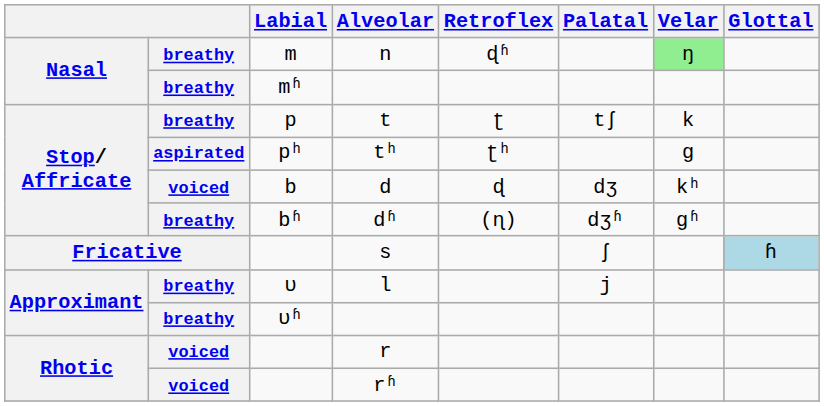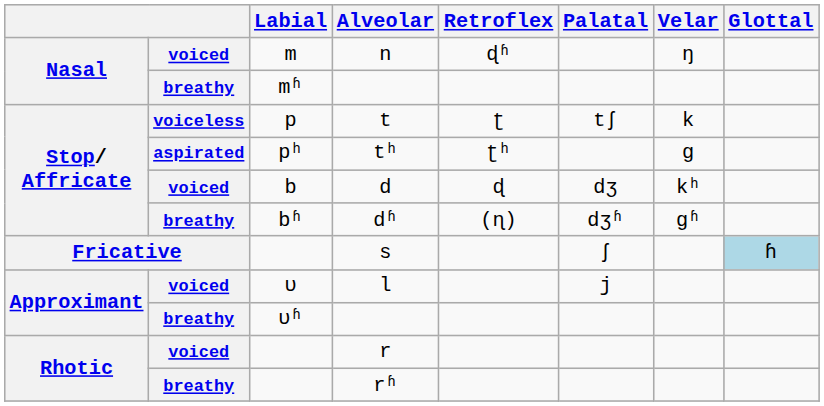 <table class="wikitable IPA" style="text-align:center">
 <tr>
 <th colspan="2"></th>
 <th><a href='#'>Labial</a></th>
 <th><a href='#'>Alveolar</a></th>
 <th><a href='#'>Retroflex</a></th>
 <th><a href='#'>Palatal</a></th>
 <th><a href='#'>Velar</a></th>
 <th><a href='#'>Glottal</a></th>
 </tr>
 <tr>
 <th rowspan="2"><a href='#'>Nasal</a></th>
-<th><a href='#'><small>breathy</small></a></th>
+<th><a href='#'><small>voiced</small></a></th>
 <td>m</td>
 <td>n</td>
 <td>ɖʱ</td>
 <td></td>
-<td style="background: lightgreen;">ŋ</td>
+<td>ŋ</td>
 <td></td>
 </tr>
 <tr>
 <th><a href='#'><small>breathy</small></a></th>
 <td>mʱ</td>
 <td></td>
 <td></td>
 <td></td>
 <td></td>
 <td></td>
 </tr>
 <tr>
 <th rowspan="4"><a href='#'>Stop</a>/<br><a href='#'>Affricate</a></th>
-<th><a href='#'><small>breathy</small></a></th>
+<th><small><a href='#'>voiceless</a></small></th>
 <td>p</td>
 <td>t</td>
 <td>ʈ</td>
 <td>tʃ</td>
 <td>k</td>
 <td></td>
 </tr>
 <tr>
 <th><a href='#'><small>aspirated</small></a></th>
 <td>pʰ</td>
 <td>tʰ</td>
 <td>ʈʰ</td>
 <td></td>
 <td>g</td>
 <td></td>
 </tr>
 <tr>
 <th><a href='#'><small>voiced</small></a></th>
 <td>b</td>
 <td>d</td>
 <td>ɖ</td>
 <td>dʒ</td>
 <td>kʰ</td>
 <td></td>
 </tr>
 <tr>
 <th><a href='#'><small>breathy</small></a></th>
 <td>bʱ</td>
 <td>dʱ</td>
 <td>(ɳ)</td>
 <td>dʒʱ</td>
 <td>gʱ</td>
 <td></td>
 </tr>
 <tr>
 <th colspan="2"><a href='#'>Fricative</a></th>
 <td></td>
 <td>s</td>
 <td></td>
 <td>ʃ</td>
 <td></td>
 <td style="background: lightblue;">ɦ</td>
 </tr>
 <tr>
 <th rowspan="2"><a href='#'>Approximant</a></th>
-<th><a href='#'><small>breathy</small></a></th>
+<th><a href='#'><small>voiced</small></a></th>
 <td>ʋ</td>
 <td>l</td>
 <td></td>
 <td>j</td>
 <td></td>
 <td></td>
 </tr>
 <tr>
 <th><a href='#'><small>breathy</small></a></th>
 <td>ʋʱ</td>
 <td></td>
 <td></td>
 <td></td>
 <td></td>
 <td></td>
 </tr>
 <tr>
 <th rowspan="2"><a href='#'>Rhotic</a></th>
 <th><a href='#'><small>voiced</small></a></th>
 <td></td>
 <td>r</td>
 <td></td>
 <td></td>
 <td></td>
 <td></td>
 </tr>
 <tr>
-<th><a href='#'><small>voiced</small></a></th>
+<th><a href='#'><small>breathy</small></a></th>
 <td></td>
 <td>rʱ</td>
 <td></td>
 <td></td>
 <td></td>
 <td></td>
 </tr>
 </table>
